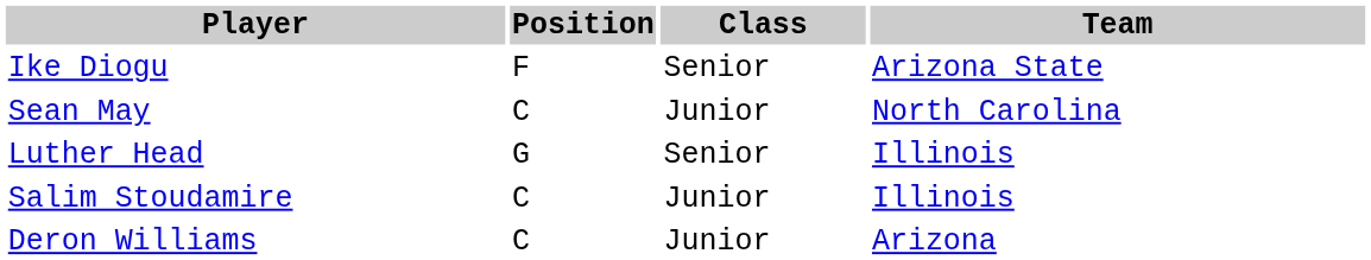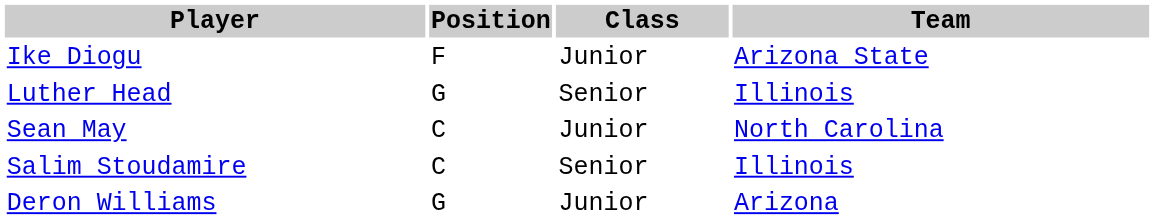 <table style="width:600px" "border:'1' 'solid' 'gray' ">
 <tr>
 <th style="background:#CCCCCC;width:40%">Player</th>
 <th style="background:#CCCCCC;width:4%">Position</th>
 <th style="background:#CCCCCC;width:16%">Class</th>
 <th style="background:#CCCCCC;width:40%">Team</th>
 </tr>
 <tr>
 <td><a href='#'>Ike Diogu</a></td>
 <td>F</td>
+<td>Junior</td>
+<td><a href='#'>Arizona State</a></td>
+</tr>
+<tr>
+<td><a href='#'>Luther Head</a></td>
+<td>G</td>
 <td>Senior</td>
-<td><a href='#'>Arizona State</a></td>
+<td><a href='#'>Illinois</a></td>
 </tr>
 <tr>
 <td><a href='#'>Sean May</a></td>
 <td>C</td>
 <td>Junior</td>
 <td><a href='#'>North Carolina</a></td>
 </tr>
 <tr>
-<td><a href='#'>Luther Head</a></td>
-<td>G</td>
+<td><a href='#'>Salim Stoudamire</a></td>
+<td>C</td>
 <td>Senior</td>
 <td><a href='#'>Illinois</a></td>
 </tr>
 <tr>
-<td><a href='#'>Salim Stoudamire</a></td>
-<td>C</td>
-<td>Junior</td>
-<td><a href='#'>Illinois</a></td>
-</tr>
-<tr>
 <td><a href='#'>Deron Williams</a></td>
-<td>C</td>
+<td>G</td>
 <td>Junior</td>
 <td><a href='#'>Arizona</a></td>
 </tr>
 </table>
